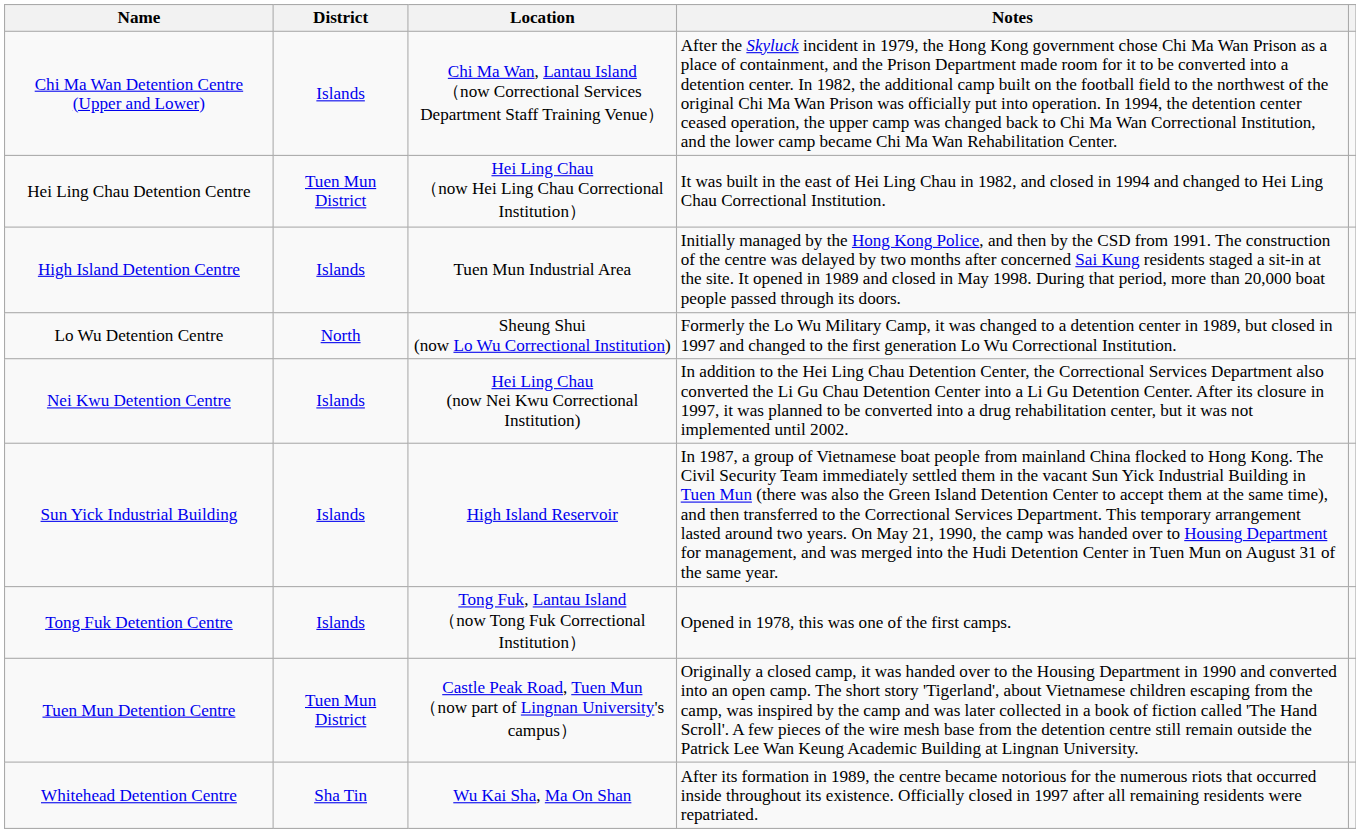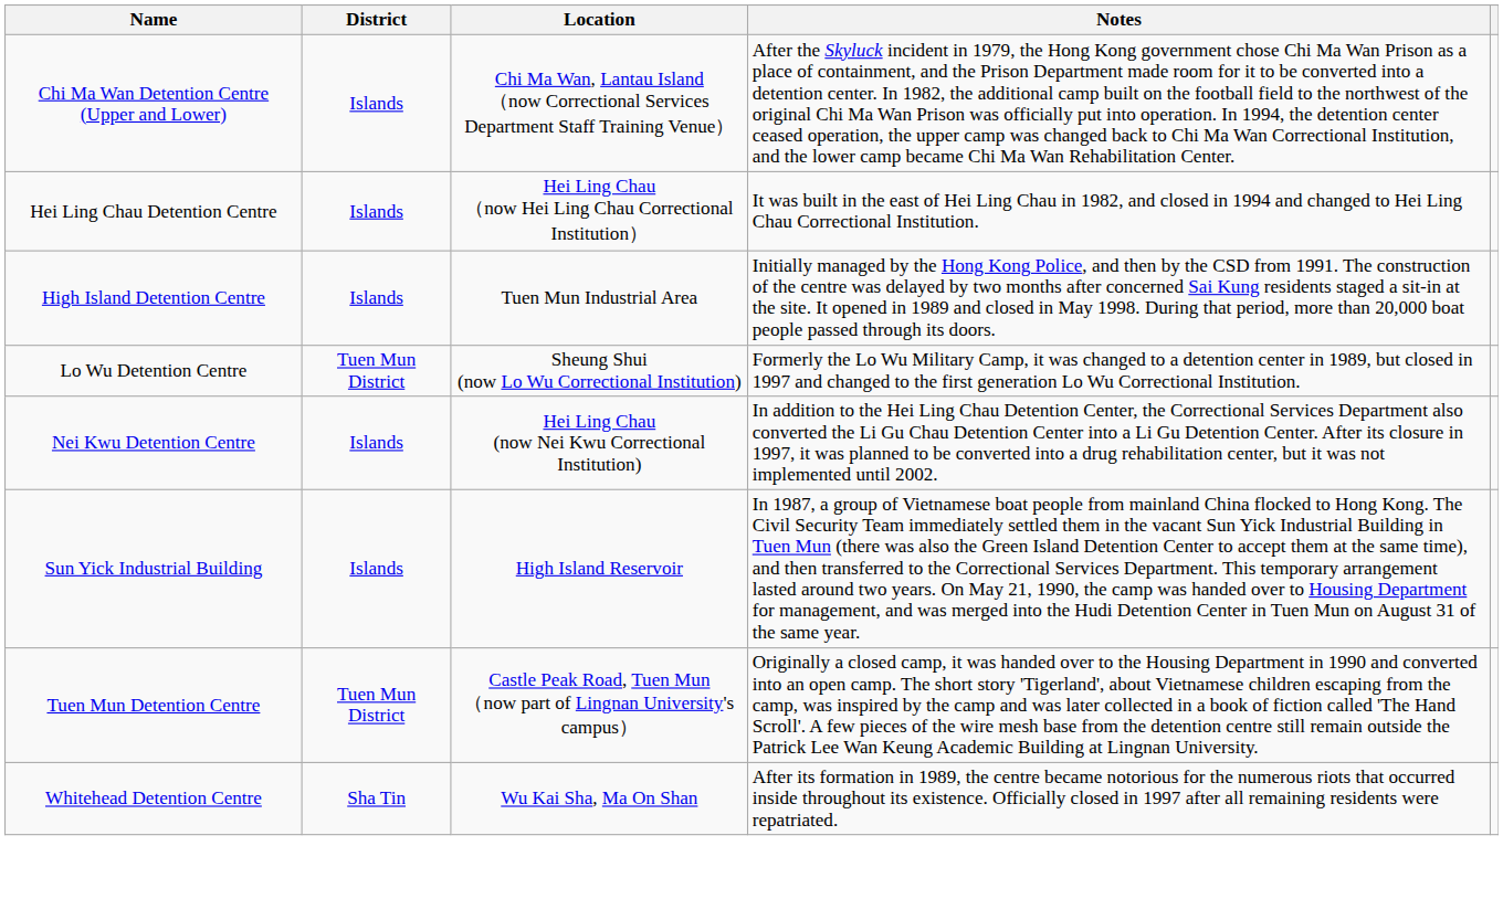 <table class="wikitable" style="width:100%; text-align:center">
 <tr>
 <th width="20%">Name</th>
 <th width="10%">District</th>
 <th width="20%">Location</th>
 <th width="60%">Notes</th>
 <th width="10%"></th>
 </tr>
 <tr>
 <td><a href='#'>Chi Ma Wan Detention Centre<br>(Upper and Lower)</a></td>
 <td><a href='#'>Islands</a></td>
 <td><a href='#'>Chi Ma Wan</a>, <a href='#'>Lantau Island</a><br>（now Correctional Services Department Staff Training Venue）</td>
 <td style="text-align:left">After the <em><a href='#'>Skyluck</a></em> incident in 1979, the Hong Kong government chose Chi Ma Wan Prison as a place of containment, and the Prison Department made room for it to be converted into a detention center. In 1982, the additional camp built on the football field to the northwest of the original Chi Ma Wan Prison was officially put into operation. In 1994, the detention center ceased operation, the upper camp was changed back to Chi Ma Wan Correctional Institution, and the lower camp became Chi Ma Wan Rehabilitation Center.</td>
 <td></td>
 </tr>
 <tr>
 <td>Hei Ling Chau Detention Centre</td>
-<td><a href='#'>Tuen Mun District</a></td>
+<td><a href='#'>Islands</a></td>
 <td><a href='#'>Hei Ling Chau</a><br>（now Hei Ling Chau Correctional Institution）</td>
 <td style="text-align:left">It was built in the east of Hei Ling Chau in 1982, and closed in 1994 and changed to Hei Ling Chau Correctional Institution.</td>
 <td></td>
 </tr>
 <tr>
 <td><a href='#'>High Island Detention Centre</a></td>
 <td><a href='#'>Islands</a></td>
 <td>Tuen Mun Industrial Area</td>
 <td style="text-align:left">Initially managed by the <a href='#'>Hong Kong Police</a>, and then by the CSD from 1991. The construction of the centre was delayed by two months after concerned <a href='#'>Sai Kung</a> residents staged a sit-in at the site. It opened in 1989 and closed in May 1998. During that period, more than 20,000 boat people passed through its doors.</td>
 <td></td>
 </tr>
 <tr>
 <td>Lo Wu Detention Centre</td>
-<td><a href='#'>North</a></td>
+<td><a href='#'>Tuen Mun District</a></td>
 <td>Sheung Shui<br>(now <a href='#'>Lo Wu Correctional Institution</a>)</td>
 <td style="text-align:left">Formerly the Lo Wu Military Camp, it was changed to a detention center in 1989, but closed in 1997 and changed to the first generation Lo Wu Correctional Institution.</td>
 <td></td>
 </tr>
 <tr>
 <td><a href='#'>Nei Kwu Detention Centre</a></td>
 <td><a href='#'>Islands</a></td>
 <td><a href='#'>Hei Ling Chau</a><br>(now Nei Kwu Correctional Institution)</td>
 <td style="text-align:left">In addition to the Hei Ling Chau Detention Center, the Correctional Services Department also converted the Li Gu Chau Detention Center into a Li Gu Detention Center. After its closure in 1997, it was planned to be converted into a drug rehabilitation center, but it was not implemented until 2002.</td>
 <td></td>
 </tr>
 <tr>
 <td><a href='#'>Sun Yick Industrial Building</a></td>
 <td><a href='#'>Islands</a></td>
 <td><a href='#'>High Island Reservoir</a></td>
 <td style="text-align:left">In 1987, a group of Vietnamese boat people from mainland China flocked to Hong Kong. The Civil Security Team immediately settled them in the vacant Sun Yick Industrial Building in <a href='#'>Tuen Mun</a> (there was also the Green Island Detention Center to accept them at the same time), and then transferred to the Correctional Services Department. This temporary arrangement lasted around two years. On May 21, 1990, the camp was handed over to <a href='#'>Housing Department</a> for management, and was merged into the Hudi Detention Center in Tuen Mun on August 31 of the same year.</td>
 <td> </td>
 </tr>
 <tr>
-<td><a href='#'>Tong Fuk Detention Centre</a></td>
-<td><a href='#'>Islands</a></td>
-<td><a href='#'>Tong Fuk</a>, <a href='#'>Lantau Island</a><br>（now Tong Fuk Correctional Institution）</td>
-<td style="text-align:left">Opened in 1978, this was one of the first camps.</td>
-<td></td>
-</tr>
-<tr>
 <td><a href='#'>Tuen Mun Detention Centre</a></td>
 <td><a href='#'>Tuen Mun District</a></td>
 <td><a href='#'>Castle Peak Road</a>, <a href='#'>Tuen Mun</a><br>（now part of <a href='#'>Lingnan University</a>'s campus）</td>
 <td style="text-align:left">Originally a closed camp, it was handed over to the Housing Department in 1990 and converted into an open camp. The short story 'Tigerland', about Vietnamese children escaping from the camp, was inspired by the camp and was later collected in a book of fiction called 'The Hand Scroll'. A few pieces of the wire mesh base from the detention centre still remain outside the Patrick Lee Wan Keung Academic Building at Lingnan University.</td>
 <td></td>
 </tr>
 <tr>
 <td><a href='#'>Whitehead Detention Centre</a></td>
 <td><a href='#'>Sha Tin</a></td>
 <td><a href='#'>Wu Kai Sha</a>, <a href='#'>Ma On Shan</a></td>
 <td style="text-align:left">After its formation in 1989, the centre became notorious for the numerous riots that occurred inside throughout its existence. Officially closed in 1997 after all remaining residents were repatriated.</td>
 <td></td>
 </tr>
 </table>
